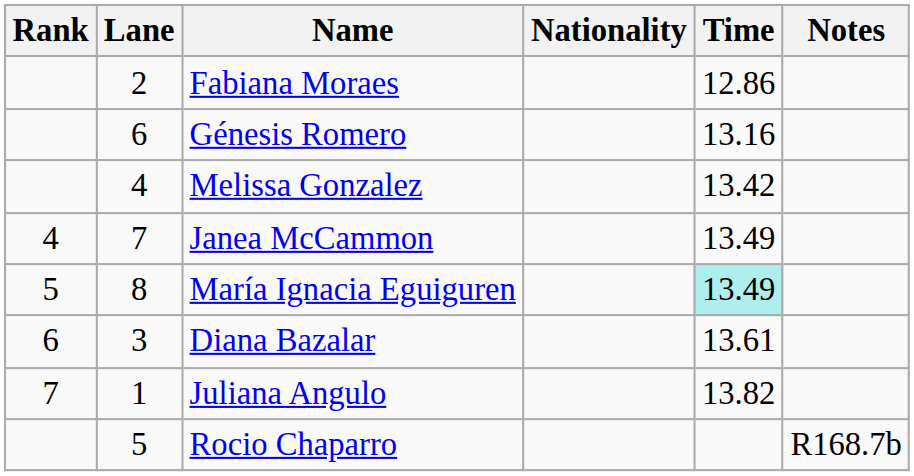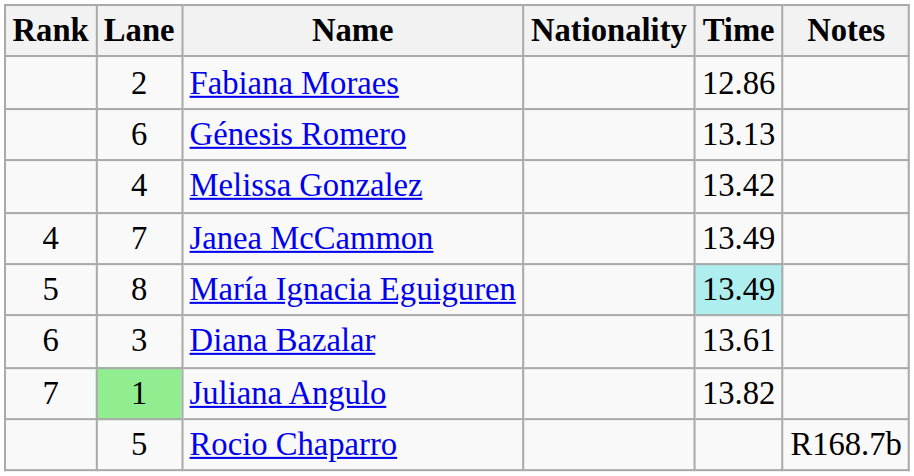 <table class="wikitable sortable" style="text-align:center">
 <tr>
 <th>Rank</th>
 <th>Lane</th>
 <th>Name</th>
 <th>Nationality</th>
 <th>Time</th>
 <th>Notes</th>
 </tr>
 <tr>
 <td></td>
 <td>2</td>
 <td align=left><a href='#'>Fabiana Moraes</a></td>
 <td align=left></td>
 <td>12.86</td>
 <td></td>
 </tr>
 <tr>
 <td></td>
 <td>6</td>
 <td align=left><a href='#'>Génesis Romero</a></td>
 <td align=left></td>
-<td>13.16</td>
+<td>13.13</td>
 <td></td>
 </tr>
 <tr>
 <td></td>
 <td>4</td>
 <td align=left><a href='#'>Melissa Gonzalez</a></td>
 <td align=left></td>
 <td>13.42</td>
 <td></td>
 </tr>
 <tr>
 <td>4</td>
 <td>7</td>
 <td align=left><a href='#'>Janea McCammon</a></td>
 <td align=left></td>
 <td>13.49</td>
 <td></td>
 </tr>
 <tr>
 <td>5</td>
 <td>8</td>
 <td align=left><a href='#'>María Ignacia Eguiguren</a></td>
 <td align=left></td>
 <td style="background: paleturquoise;">13.49</td>
 <td></td>
 </tr>
 <tr>
 <td>6</td>
 <td>3</td>
 <td align=left><a href='#'>Diana Bazalar</a></td>
 <td align=left></td>
 <td>13.61</td>
 <td></td>
 </tr>
 <tr>
 <td>7</td>
-<td>1</td>
+<td style="background: lightgreen;">1</td>
 <td align=left><a href='#'>Juliana Angulo</a></td>
 <td align=left></td>
 <td>13.82</td>
 <td></td>
 </tr>
 <tr>
 <td></td>
 <td>5</td>
 <td align=left><a href='#'>Rocio Chaparro</a></td>
 <td align=left></td>
 <td></td>
 <td>R168.7b</td>
 </tr>
 </table>
